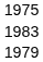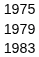 <table>
 <tr>
 <td>1975</td>
+<td></td>
+<td></td>
+<td></td>
+</tr>
+<tr>
+<td>1979</td>
 <td></td>
 <td></td>
 <td></td>
 </tr>
 <tr>
 <td>1983</td>
 <td></td>
 <td></td>
 <td></td>
 </tr>
-<tr>
-<td>1979</td>
-<td></td>
-<td></td>
-<td></td>
-</tr>
 </table>
